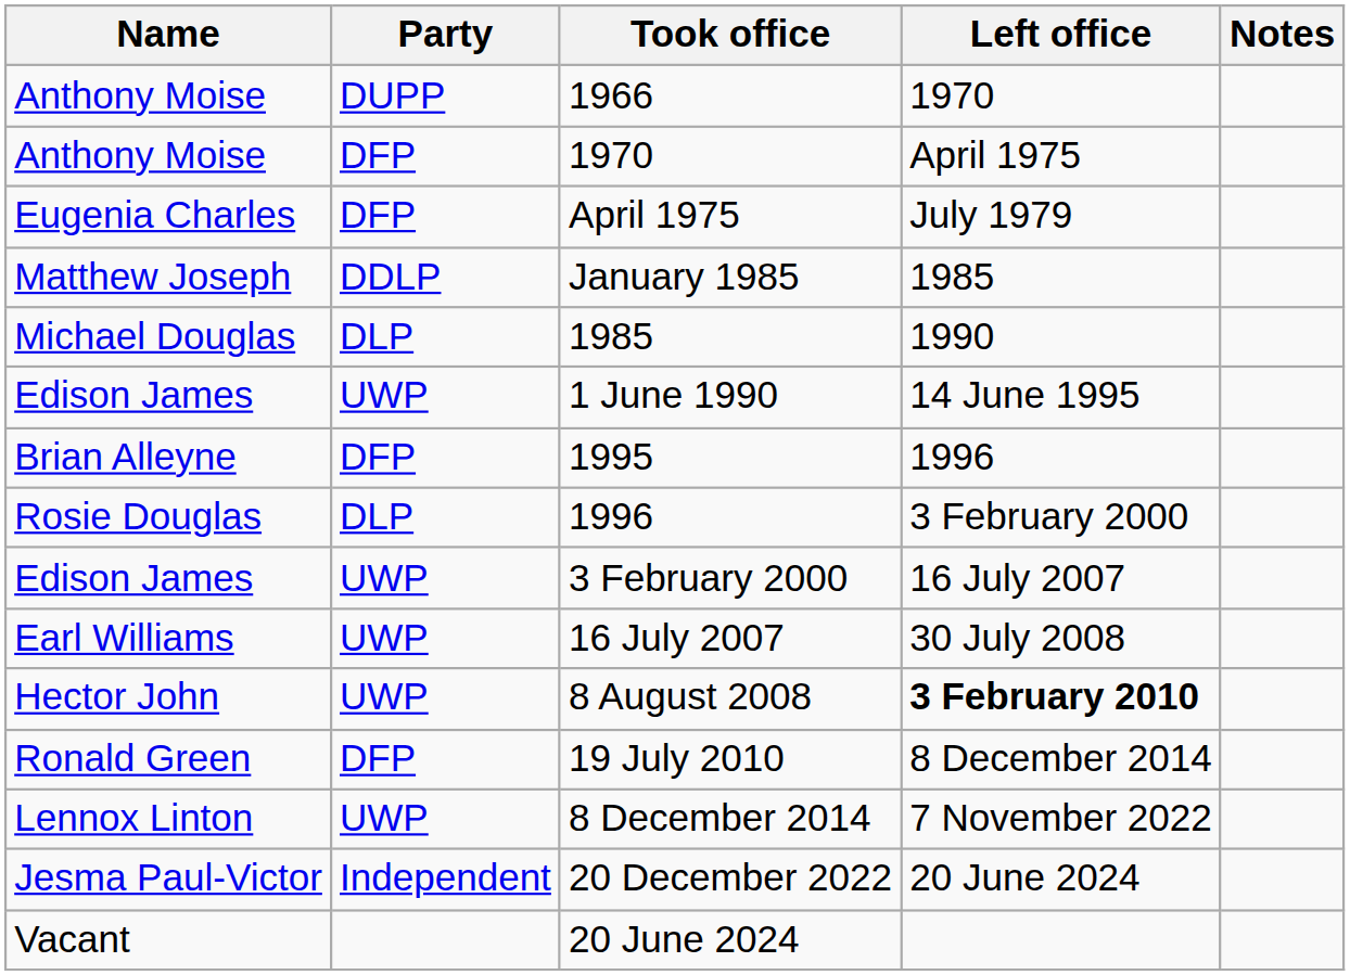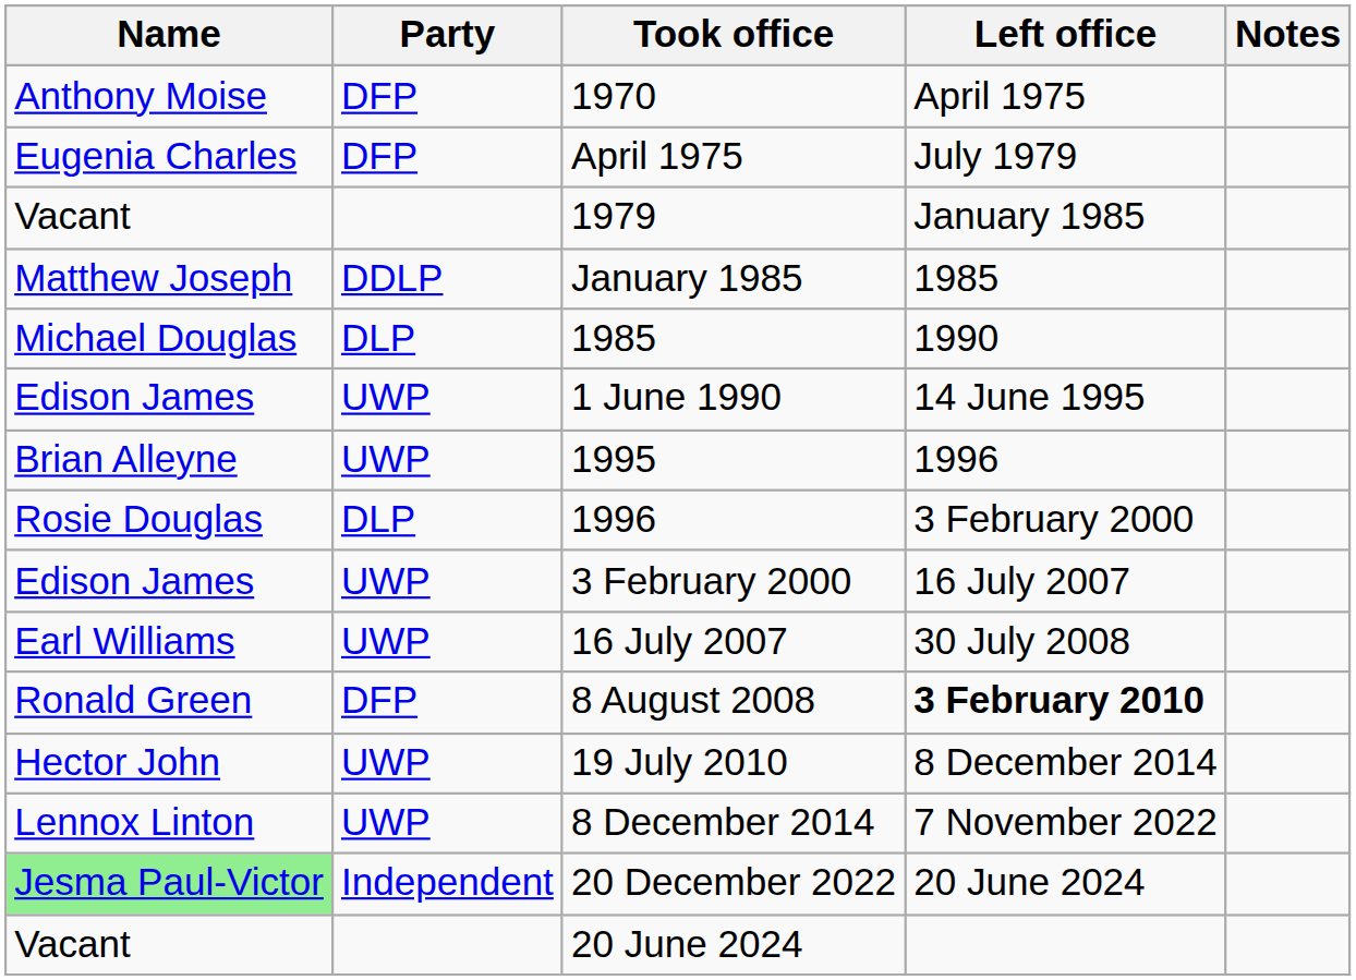 <table class="wikitable">
 <tr>
 <th>Name</th>
 <th>Party</th>
 <th>Took office</th>
 <th>Left office</th>
 <th>Notes</th>
-</tr>
-<tr>
-<td><a href='#'>Anthony Moise</a></td>
-<td><a href='#'>DUPP</a></td>
-<td>1966</td>
-<td>1970</td>
-<td></td>
 </tr>
 <tr>
 <td><a href='#'>Anthony Moise</a></td>
 <td><a href='#'>DFP</a></td>
 <td>1970</td>
 <td>April 1975</td>
 <td></td>
 </tr>
 <tr>
 <td><a href='#'>Eugenia Charles</a></td>
 <td><a href='#'>DFP</a></td>
 <td>April 1975</td>
 <td>July 1979</td>
+<td></td>
+</tr>
+<tr>
+<td>Vacant</td>
+<td></td>
+<td>1979</td>
+<td>January 1985</td>
 <td></td>
 </tr>
 <tr>
 <td><a href='#'>Matthew Joseph</a></td>
 <td><a href='#'>DDLP</a></td>
 <td>January 1985</td>
 <td>1985</td>
 <td></td>
 </tr>
 <tr>
 <td><a href='#'>Michael Douglas</a></td>
 <td><a href='#'>DLP</a></td>
 <td>1985</td>
 <td>1990</td>
 <td></td>
 </tr>
 <tr>
 <td><a href='#'>Edison James</a></td>
 <td><a href='#'>UWP</a></td>
 <td>1 June 1990</td>
 <td>14 June 1995</td>
 <td></td>
 </tr>
 <tr>
 <td><a href='#'>Brian Alleyne</a></td>
-<td><a href='#'>DFP</a></td>
+<td><a href='#'>UWP</a></td>
 <td>1995</td>
 <td>1996</td>
 <td></td>
 </tr>
 <tr>
 <td><a href='#'>Rosie Douglas</a></td>
 <td><a href='#'>DLP</a></td>
 <td>1996</td>
 <td>3 February 2000</td>
 <td></td>
 </tr>
 <tr>
 <td><a href='#'>Edison James</a></td>
 <td><a href='#'>UWP</a></td>
 <td>3 February 2000</td>
 <td>16 July 2007</td>
 <td></td>
 </tr>
 <tr>
 <td><a href='#'>Earl Williams</a></td>
 <td><a href='#'>UWP</a></td>
 <td>16 July 2007</td>
 <td>30 July 2008</td>
 <td></td>
 </tr>
 <tr>
-<td><a href='#'>Hector John</a></td>
-<td><a href='#'>UWP</a></td>
+<td><a href='#'>Ronald Green</a></td>
+<td><a href='#'>DFP</a></td>
 <td>8 August 2008</td>
 <td><strong>3 February 2010</strong></td>
 <td></td>
 </tr>
 <tr>
-<td><a href='#'>Ronald Green</a></td>
-<td><a href='#'>DFP</a></td>
+<td><a href='#'>Hector John</a></td>
+<td><a href='#'>UWP</a></td>
 <td>19 July 2010</td>
 <td>8 December 2014</td>
 <td></td>
 </tr>
 <tr>
 <td><a href='#'>Lennox Linton</a></td>
 <td><a href='#'>UWP</a></td>
 <td>8 December 2014</td>
 <td>7 November 2022</td>
 <td></td>
 </tr>
 <tr>
-<td><a href='#'>Jesma Paul-Victor</a></td>
+<td style="background: lightgreen;"><a href='#'>Jesma Paul-Victor</a></td>
 <td><a href='#'>Independent</a></td>
 <td>20 December 2022</td>
 <td>20 June 2024</td>
 <td></td>
 </tr>
 <tr>
 <td>Vacant</td>
 <td></td>
 <td>20 June 2024</td>
 <td></td>
 <td></td>
 </tr>
 <tr>
 </tr>
 </table>
